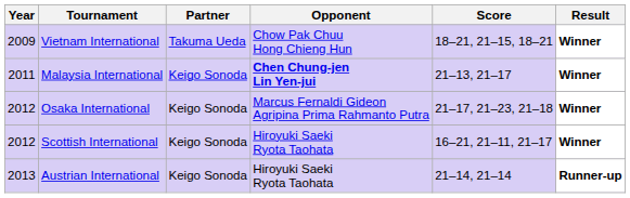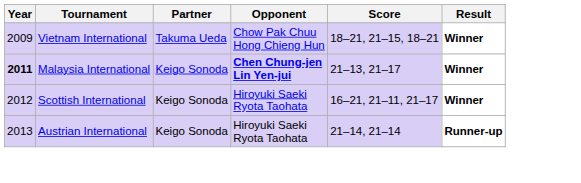 <table class="sortable wikitable" style="font-size: 90%;">
 <tr>
 <th>Year</th>
 <th>Tournament</th>
 <th>Partner</th>
 <th>Opponent</th>
 <th>Score</th>
 <th>Result</th>
 </tr>
 <tr style="background:#D8CEF6">
 <td align="center">2009</td>
 <td align="left"><a href='#'>Vietnam International</a></td>
 <td align="left"> <a href='#'>Takuma Ueda</a></td>
 <td align="left"> <a href='#'>Chow Pak Chuu</a><br> <a href='#'>Hong Chieng Hun</a></td>
 <td align="left">18–21, 21–15, 18–21</td>
 <td style="text-align:left; background:white"> <strong>Winner</strong></td>
 </tr>
 <tr style="background:#D8CEF6">
-<td align="center">2011</td>
+<td align="center"><strong>2011</strong></td>
 <td align="left"><a href='#'>Malaysia International</a></td>
 <td align="left"> <a href='#'>Keigo Sonoda</a></td>
 <td align="left"><strong> <a href='#'>Chen Chung-jen</a><br> <a href='#'>Lin Yen-jui</a></strong></td>
 <td align="left">21–13, 21–17</td>
-<td style="text-align:left; background:white"> <strong>Winner</strong></td>
-</tr>
-<tr style="background:#D8CEF6">
-<td align="center">2012</td>
-<td align="left"><a href='#'>Osaka International</a></td>
-<td align="left"> Keigo Sonoda</td>
-<td align="left"> <a href='#'>Marcus Fernaldi Gideon</a><br> <a href='#'>Agripina Prima Rahmanto Putra</a></td>
-<td align="left">21–17, 21–23, 21–18</td>
 <td style="text-align:left; background:white"> <strong>Winner</strong></td>
 </tr>
 <tr style="background:#D8CEF6">
 <td align="center">2012</td>
 <td align="left"><a href='#'>Scottish International</a></td>
 <td align="left"> Keigo Sonoda</td>
 <td align="left"> <a href='#'>Hiroyuki Saeki</a><br> <a href='#'>Ryota Taohata</a></td>
 <td align="left">16–21, 21–11, 21–17</td>
 <td style="text-align:left; background:white"> <strong>Winner</strong></td>
 </tr>
 <tr style="background:#D8CEF6">
 <td align="center">2013</td>
 <td align="left"><a href='#'>Austrian International</a></td>
 <td align="left"> Keigo Sonoda</td>
 <td align="left"> Hiroyuki Saeki<br> Ryota Taohata</td>
 <td align="left">21–14, 21–14</td>
 <td style="text-align:left; background:white"> <strong>Runner-up</strong></td>
 </tr>
 </table>
